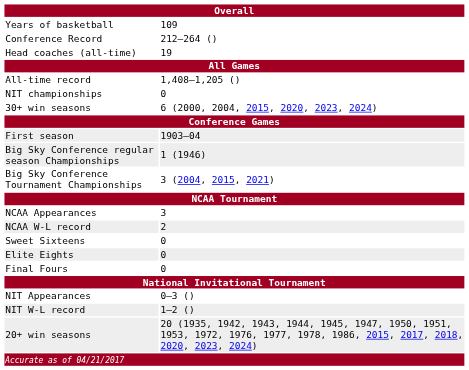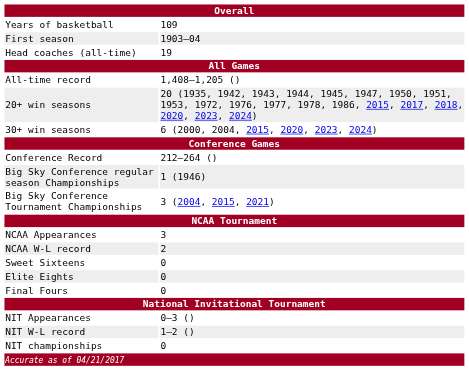 <table style="width:40%;" class="toccolours">
 <tr>
 <th colspan="2" style="background:#a10022; color:#fff;">Overall</th>
 </tr>
 <tr>
 <td>Years of basketball</td>
 <td>109</td>
 </tr>
-<tr>
-<td>Conference Record</td>
-<td>212–264 ()</td>
+<tr style="background:#eee;">
+<td>First season</td>
+<td>1903–04</td>
 </tr>
 <tr>
 <td>Head coaches (all-time)</td>
 <td>19</td>
 </tr>
 <tr>
 <th colspan="2" style="background:#a10022; color:#fff;">All Games</th>
 </tr>
 <tr>
 <td>All-time record</td>
 <td>1,408–1,205 ()</td>
 </tr>
-<tr>
-<td>NIT championships</td>
-<td>0</td>
+<tr style="background:#eee;">
+<td>20+ win seasons</td>
+<td>20 (1935, 1942, 1943, 1944, 1945, 1947, 1950, 1951, 1953, 1972, 1976, 1977, 1978, 1986, <a href='#'>2015</a>, <a href='#'>2017</a>, <a href='#'>2018</a>, <a href='#'>2020</a>, <a href='#'>2023</a>, <a href='#'>2024</a>)</td>
 </tr>
 <tr>
 <td>30+ win seasons</td>
 <td>6 (2000, 2004, <a href='#'>2015</a>, <a href='#'>2020</a>, <a href='#'>2023</a>, <a href='#'>2024</a>)</td>
 </tr>
 <tr>
 <th colspan="2" style="background:#a10022; color:#fff;">Conference Games</th>
 </tr>
-<tr style="background:#eee;">
-<td>First season</td>
-<td>1903–04</td>
+<tr>
+<td>Conference Record</td>
+<td>212–264 ()</td>
 </tr>
 <tr style="background:#eee;">
 <td>Big Sky Conference regular season Championships</td>
 <td>1 (1946)</td>
 </tr>
 <tr>
 <td>Big Sky Conference Tournament Championships</td>
 <td>3 (<a href='#'>2004</a>, <a href='#'>2015</a>, <a href='#'>2021</a>)</td>
 </tr>
 <tr>
 <th colspan="2" style="background:#a10022; color:#fff;">NCAA Tournament</th>
 </tr>
 <tr>
 <td>NCAA Appearances</td>
 <td>3</td>
 </tr>
 <tr style="background:#eee;">
 <td>NCAA W-L record</td>
 <td>2</td>
 </tr>
 <tr>
 <td>Sweet Sixteens</td>
 <td>0</td>
 </tr>
 <tr style="background:#eee;">
 <td>Elite Eights</td>
 <td>0</td>
 </tr>
 <tr>
 <td>Final Fours</td>
 <td>0</td>
 </tr>
 <tr>
 <th colspan="2" style="background:#a10022; color:#fff;">National Invitational Tournament</th>
 </tr>
 <tr>
 <td>NIT Appearances</td>
 <td>0–3 ()</td>
 </tr>
 <tr style="background:#eee;">
 <td>NIT W-L record</td>
 <td>1–2 ()</td>
 </tr>
-<tr style="background:#eee;">
-<td>20+ win seasons</td>
-<td>20 (1935, 1942, 1943, 1944, 1945, 1947, 1950, 1951, 1953, 1972, 1976, 1977, 1978, 1986, <a href='#'>2015</a>, <a href='#'>2017</a>, <a href='#'>2018</a>, <a href='#'>2020</a>, <a href='#'>2023</a>, <a href='#'>2024</a>)</td>
+<tr>
+<td>NIT championships</td>
+<td>0</td>
 </tr>
 <tr>
 <td colspan="2" style="background:#a10022; color:#fff;"><small><em>Accurate as of 04/21/2017</em></small></td>
 </tr>
 </table>
